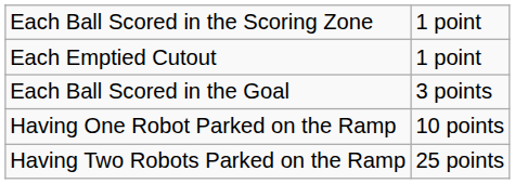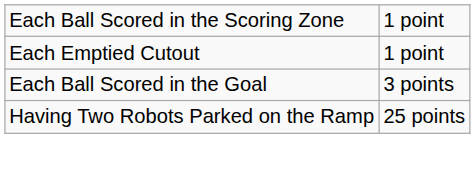 <table class="wikitable" style="float:right">
 <tr>
 <td>Each Ball Scored in the Scoring Zone</td>
 <td>1 point</td>
 </tr>
 <tr>
 <td>Each Emptied Cutout</td>
 <td>1 point</td>
 </tr>
 <tr>
 <td>Each Ball Scored in the Goal</td>
 <td>3 points</td>
 </tr>
 <tr>
-<td>Having One Robot Parked on the Ramp</td>
-<td>10 points</td>
-</tr>
-<tr>
 <td>Having Two Robots Parked on the Ramp</td>
 <td>25 points</td>
 </tr>
 </table>
